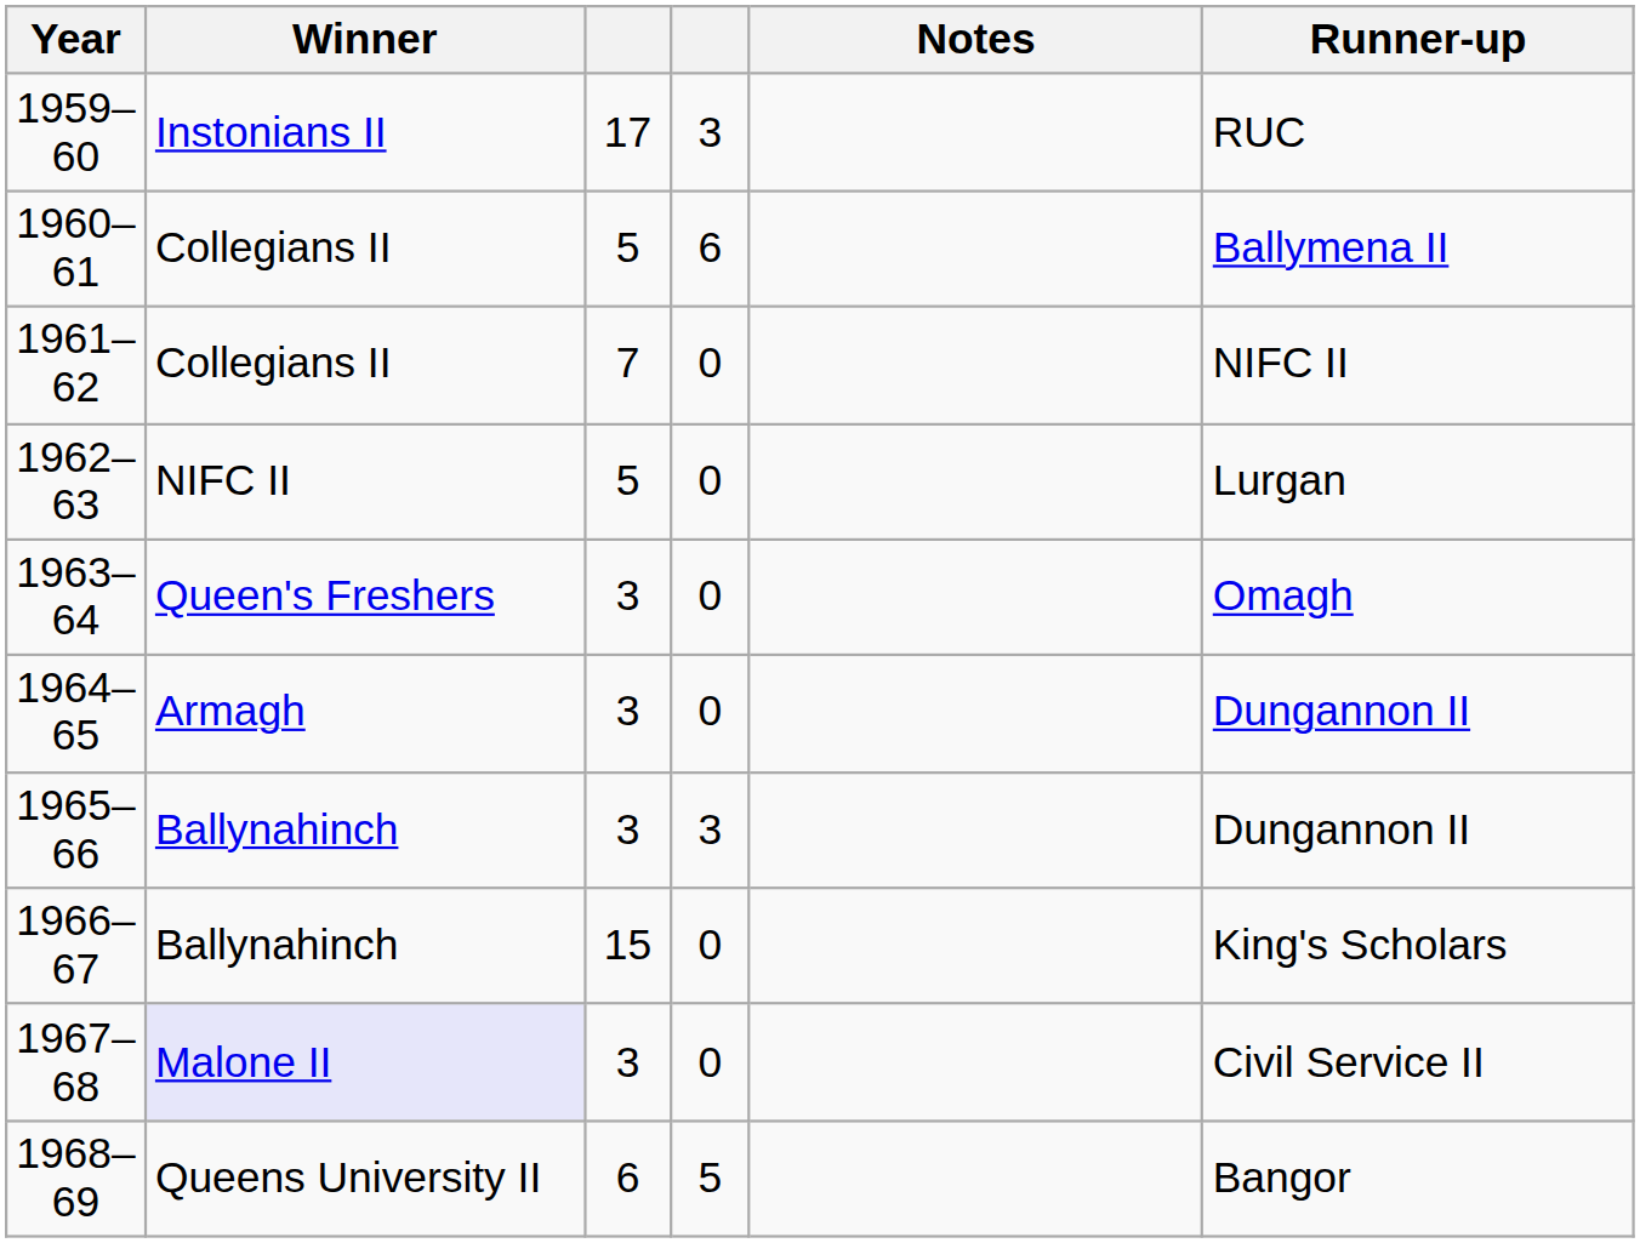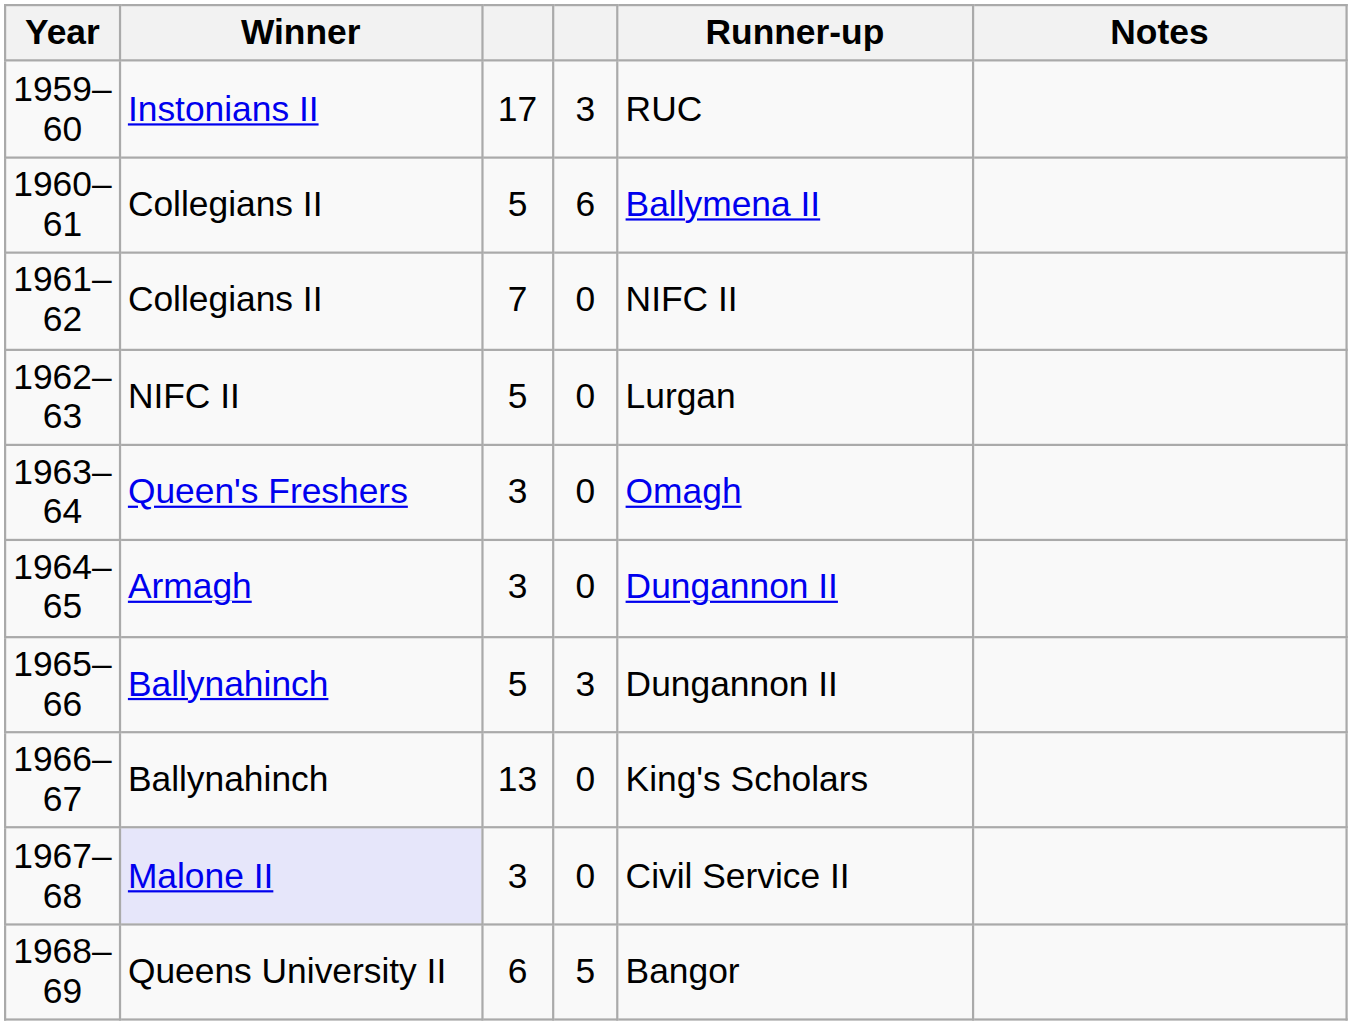 <table class="wikitable">
 <tr>
 <th>Year</th>
 <th>Winner</th>
 <th></th>
 <th></th>
+<th>Runner-up</th>
 <th>Notes</th>
-<th>Runner-up</th>
 </tr>
 <tr>
 <td align="center">1959–60</td>
 <td width=200><a href='#'>Instonians II</a></td>
 <td width=30 align="center">17</td>
 <td width=30 align="center">3</td>
+<td width=200>RUC</td>
 <td></td>
-<td width=200>RUC</td>
 </tr>
 <tr>
 <td align="center">1960–61</td>
 <td>Collegians II</td>
 <td align="center">5</td>
 <td align="center">6</td>
+<td><a href='#'>Ballymena II</a></td>
 <td width=240></td>
-<td><a href='#'>Ballymena II</a></td>
 </tr>
 <tr>
 <td align="center">1961–62</td>
 <td>Collegians II</td>
 <td align="center">7</td>
 <td align="center">0</td>
+<td>NIFC II</td>
 <td></td>
-<td>NIFC II</td>
 </tr>
 <tr>
 <td align="center">1962–63</td>
 <td>NIFC II</td>
 <td align="center">5</td>
 <td align="center">0</td>
+<td>Lurgan</td>
 <td></td>
-<td>Lurgan</td>
 </tr>
 <tr>
 <td align="center">1963–64</td>
 <td><a href='#'>Queen's Freshers</a></td>
 <td align="center">3</td>
 <td align="center">0</td>
+<td><a href='#'>Omagh</a></td>
 <td></td>
-<td><a href='#'>Omagh</a></td>
 </tr>
 <tr>
 <td align="center">1964–65</td>
 <td><a href='#'>Armagh</a></td>
 <td align="center">3</td>
 <td align="center">0</td>
+<td><a href='#'>Dungannon II</a></td>
 <td></td>
-<td><a href='#'>Dungannon II</a></td>
 </tr>
 <tr>
 <td align="center">1965–66</td>
 <td><a href='#'>Ballynahinch</a></td>
+<td align="center">5</td>
 <td align="center">3</td>
-<td align="center">3</td>
+<td>Dungannon II</td>
 <td></td>
-<td>Dungannon II</td>
 </tr>
 <tr>
 <td align="center">1966–67</td>
 <td>Ballynahinch</td>
-<td align="center">15</td>
+<td align="center">13</td>
 <td align="center">0</td>
+<td>King's Scholars</td>
 <td></td>
-<td>King's Scholars</td>
 </tr>
 <tr>
 <td align="center">1967–68</td>
 <td style="background: lavender;"><a href='#'>Malone II</a></td>
 <td align="center">3</td>
 <td align="center">0</td>
+<td>Civil Service II</td>
 <td></td>
-<td>Civil Service II</td>
 </tr>
 <tr>
 <td align="center">1968–69</td>
 <td>Queens University II</td>
 <td align="center">6</td>
 <td align="center">5</td>
+<td>Bangor</td>
 <td></td>
-<td>Bangor</td>
 </tr>
 </table>
